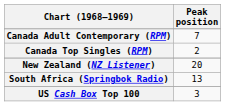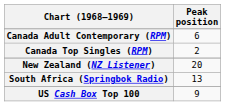 <table class="wikitable sortable plainrowheaders">
 <tr>
 <th scope="col">Chart (1968–1969)</th>
 <th scope="col">Peak<br>position</th>
 </tr>
 <tr>
 </tr>
 <tr>
 </tr>
 <tr>
 </tr>
 <tr>
 <th scope="row">Canada Adult Contemporary (<a href='#'><em>RPM</em></a>)</th>
-<td style="text-align:center;">7</td>
+<td style="text-align:center;">6</td>
 </tr>
 <tr>
 <th scope="row">Canada Top Singles (<a href='#'><em>RPM</em></a>)</th>
 <td style="text-align:center;">2</td>
 </tr>
 <tr>
 </tr>
 <tr>
 </tr>
 <tr>
 </tr>
 <tr>
 </tr>
 <tr>
 </tr>
 <tr>
 <th scope="row">New Zealand (<em><a href='#'>NZ Listener</a></em>)</th>
 <td style="text-align:center;">20</td>
 </tr>
 <tr>
 <th scope="row">South Africa (<a href='#'>Springbok Radio</a>)</th>
 <td style="text-align:center;">13</td>
 </tr>
 <tr>
 </tr>
 <tr>
 </tr>
 <tr>
 </tr>
 <tr>
 </tr>
 <tr>
 </tr>
 <tr>
 <th scope="row">US <em><a href='#'>Cash Box</a></em> Top 100</th>
-<td style="text-align:center;">3</td>
+<td style="text-align:center;">9</td>
 </tr>
 </table>
